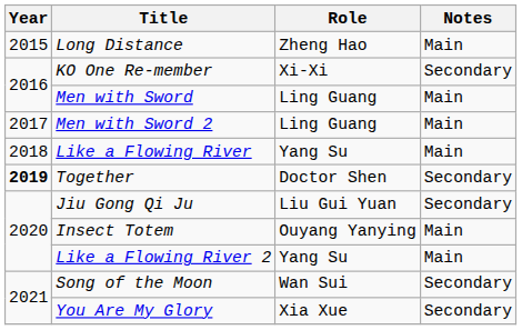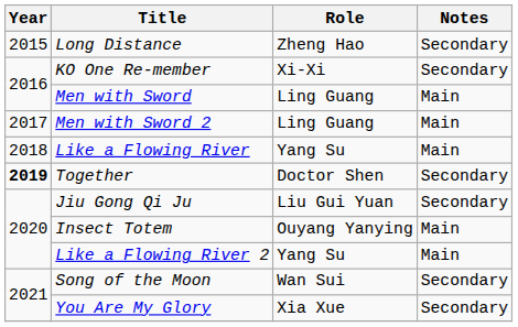 <table class="wikitable sortable">
 <tr>
 <th>Year</th>
 <th>Title</th>
 <th>Role</th>
 <th class="unsortable">Notes</th>
 </tr>
 <tr>
 <td>2015</td>
 <td><em>Long Distance</em></td>
 <td>Zheng Hao</td>
-<td>Main</td>
+<td>Secondary</td>
 </tr>
 <tr>
 <td rowspan=2>2016</td>
 <td><em>KO One Re-member</em></td>
 <td>Xi-Xi</td>
 <td>Secondary</td>
 </tr>
 <tr>
 <td><em><a href='#'>Men with Sword</a></em></td>
 <td>Ling Guang</td>
 <td>Main</td>
 </tr>
 <tr>
 <td>2017</td>
 <td><em><a href='#'>Men with Sword 2</a></em></td>
 <td>Ling Guang</td>
 <td>Main</td>
 </tr>
 <tr>
 <td>2018</td>
 <td><em><a href='#'>Like a Flowing River</a></em></td>
 <td>Yang Su</td>
 <td>Main</td>
 </tr>
 <tr>
 <td><strong>2019</strong></td>
 <td><em>Together</em></td>
 <td>Doctor Shen</td>
 <td>Secondary</td>
 </tr>
 <tr>
 <td rowspan=3>2020</td>
 <td><em>Jiu Gong Qi Ju</em></td>
 <td>Liu Gui Yuan</td>
 <td>Secondary</td>
 </tr>
 <tr>
 <td><em>Insect Totem</em></td>
 <td>Ouyang Yanying</td>
 <td>Main</td>
 </tr>
 <tr>
 <td><em><a href='#'>Like a Flowing River</a> 2</em></td>
 <td>Yang Su</td>
 <td>Main</td>
 </tr>
 <tr>
 <td rowspan=2>2021</td>
 <td><em>Song of the Moon</em></td>
 <td>Wan Sui</td>
 <td>Secondary</td>
 </tr>
 <tr>
 <td><em><a href='#'>You Are My Glory</a></em></td>
 <td>Xia Xue</td>
 <td>Secondary</td>
 </tr>
 <tr>
 </tr>
 </table>
